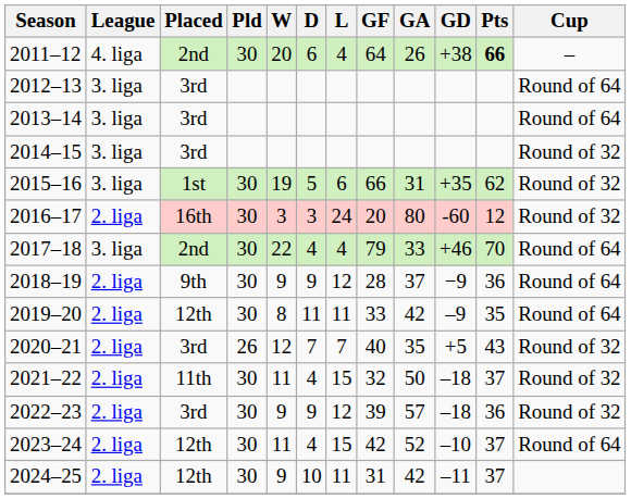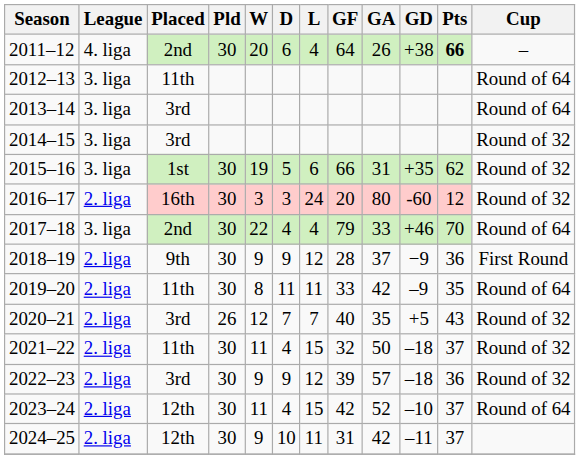 <table class="wikitable sortable">
 <tr>
 <th>Season</th>
 <th>League</th>
 <th>Placed</th>
 <th>Pld</th>
 <th>W</th>
 <th>D</th>
 <th>L</th>
 <th>GF</th>
 <th>GA</th>
 <th>GD</th>
 <th>Pts</th>
 <th>Cup</th>
 </tr>
 <tr>
 <td>2011–12</td>
 <td>4. liga</td>
 <td style="background: #D0F0C0; text-align:center">2nd</td>
 <td style="background: #D0F0C0; text-align:center">30</td>
 <td style="background: #D0F0C0; text-align:center">20</td>
 <td style="background: #D0F0C0; text-align:center">6</td>
 <td style="background: #D0F0C0; text-align:center">4</td>
 <td style="background: #D0F0C0; text-align:center">64</td>
 <td style="background: #D0F0C0; text-align:center">26</td>
 <td style="background: #D0F0C0; text-align:center">+38</td>
 <td style="background: #D0F0C0; text-align:center"><strong>66</strong></td>
 <td style="text-align:center">–</td>
 </tr>
 <tr>
 <td>2012–13</td>
 <td>3. liga</td>
-<td style="text-align:center">3rd</td>
+<td style="text-align:center">11th</td>
 <td style="text-align:center"></td>
 <td style="text-align:center"></td>
 <td style="text-align:center"></td>
 <td style="text-align:center"></td>
 <td style="text-align:center"></td>
 <td style="text-align:center"></td>
 <td style="text-align:center"></td>
 <td style="text-align:center"></td>
 <td style="text-align:center">Round of 64</td>
 </tr>
 <tr>
 <td>2013–14</td>
 <td>3. liga</td>
 <td style="text-align:center">3rd</td>
 <td style="text-align:center"></td>
 <td style="text-align:center"></td>
 <td style="text-align:center"></td>
 <td style="text-align:center"></td>
 <td style="text-align:center"></td>
 <td style="text-align:center"></td>
 <td style="text-align:center"></td>
 <td style="text-align:center"></td>
 <td style="text-align:center">Round of 64</td>
 </tr>
 <tr>
 <td>2014–15</td>
 <td>3. liga</td>
 <td style="text-align:center">3rd</td>
 <td style="text-align:center"></td>
 <td style="text-align:center"></td>
 <td style="text-align:center"></td>
 <td style="text-align:center"></td>
 <td style="text-align:center"></td>
 <td style="text-align:center"></td>
 <td style="text-align:center"></td>
 <td style="text-align:center"></td>
 <td style="text-align:center">Round of 32</td>
 </tr>
 <tr>
 <td>2015–16</td>
 <td>3. liga</td>
 <td style="background: #D0F0C0; text-align:center">1st</td>
 <td style="background: #D0F0C0; text-align:center">30</td>
 <td style="background: #D0F0C0; text-align:center">19</td>
 <td style="background: #D0F0C0; text-align:center">5</td>
 <td style="background: #D0F0C0; text-align:center">6</td>
 <td style="background: #D0F0C0; text-align:center">66</td>
 <td style="background: #D0F0C0; text-align:center">31</td>
 <td style="background: #D0F0C0; text-align:center">+35</td>
 <td style="background: #D0F0C0; text-align:center">62</td>
 <td style="text-align:center">Round of 32</td>
 </tr>
 <tr>
 <td>2016–17</td>
 <td><a href='#'>2. liga</a></td>
 <td style="background: #FFCCCC; text-align:center">16th</td>
 <td style="background: #FFCCCC; text-align:center">30</td>
 <td style="background: #FFCCCC; text-align:center">3</td>
 <td style="background: #FFCCCC; text-align:center">3</td>
 <td style="background: #FFCCCC; text-align:center">24</td>
 <td style="background: #FFCCCC; text-align:center">20</td>
 <td style="background: #FFCCCC; text-align:center">80</td>
 <td style="background: #FFCCCC; text-align:center">-60</td>
 <td style="background: #FFCCCC; text-align:center">12</td>
 <td style="text-align:center">Round of 32</td>
 </tr>
 <tr>
 <td>2017–18</td>
 <td>3. liga</td>
 <td style="background: #D0F0C0; text-align:center">2nd</td>
 <td style="background: #D0F0C0; text-align:center">30</td>
 <td style="background: #D0F0C0; text-align:center">22</td>
 <td style="background: #D0F0C0; text-align:center">4</td>
 <td style="background: #D0F0C0; text-align:center">4</td>
 <td style="background: #D0F0C0; text-align:center">79</td>
 <td style="background: #D0F0C0; text-align:center">33</td>
 <td style="background: #D0F0C0; text-align:center">+46</td>
 <td style="background: #D0F0C0; text-align:center">70</td>
 <td style="text-align:center">Round of 64</td>
 </tr>
 <tr>
 <td>2018–19</td>
 <td><a href='#'>2. liga</a></td>
 <td style="text-align:center">9th</td>
 <td style="text-align:center">30</td>
 <td style="text-align:center">9</td>
 <td style="text-align:center">9</td>
 <td style="text-align:center">12</td>
 <td style="text-align:center">28</td>
 <td style="text-align:center">37</td>
 <td style="text-align:center">−9</td>
 <td style="text-align:center">36</td>
-<td style="text-align:center">Round of 64</td>
+<td style="text-align:center">First Round</td>
 </tr>
 <tr>
 <td>2019–20</td>
 <td><a href='#'>2. liga</a></td>
-<td style="text-align:center">12th</td>
+<td style="text-align:center">11th</td>
 <td style="text-align:center">30</td>
 <td style="text-align:center">8</td>
 <td style="text-align:center">11</td>
 <td style="text-align:center">11</td>
 <td style="text-align:center">33</td>
 <td style="text-align:center">42</td>
 <td style="text-align:center">–9</td>
 <td style="text-align:center">35</td>
 <td style="text-align:center">Round of 64</td>
 </tr>
 <tr>
 <td>2020–21</td>
 <td><a href='#'>2. liga</a></td>
 <td style="text-align:center">3rd</td>
 <td style="text-align:center">26</td>
 <td style="text-align:center">12</td>
 <td style="text-align:center">7</td>
 <td style="text-align:center">7</td>
 <td style="text-align:center">40</td>
 <td style="text-align:center">35</td>
 <td style="text-align:center">+5</td>
 <td style="text-align:center">43</td>
 <td style="text-align:center">Round of 32</td>
 </tr>
 <tr>
 <td>2021–22</td>
 <td><a href='#'>2. liga</a></td>
 <td style="text-align:center">11th</td>
 <td style="text-align:center">30</td>
 <td style="text-align:center">11</td>
 <td style="text-align:center">4</td>
 <td style="text-align:center">15</td>
 <td style="text-align:center">32</td>
 <td style="text-align:center">50</td>
 <td style="text-align:center">–18</td>
 <td style="text-align:center">37</td>
 <td style="text-align:center">Round of 32</td>
 </tr>
 <tr>
 <td>2022–23</td>
 <td><a href='#'>2. liga</a></td>
 <td style="text-align:center">3rd</td>
 <td style="text-align:center">30</td>
 <td style="text-align:center">9</td>
 <td style="text-align:center">9</td>
 <td style="text-align:center">12</td>
 <td style="text-align:center">39</td>
 <td style="text-align:center">57</td>
 <td style="text-align:center">–18</td>
 <td style="text-align:center">36</td>
 <td style="text-align:center">Round of 32</td>
 </tr>
 <tr>
 <td>2023–24</td>
 <td><a href='#'>2. liga</a></td>
 <td style="text-align:center">12th</td>
 <td style="text-align:center">30</td>
 <td style="text-align:center">11</td>
 <td style="text-align:center">4</td>
 <td style="text-align:center">15</td>
 <td style="text-align:center">42</td>
 <td style="text-align:center">52</td>
 <td style="text-align:center">–10</td>
 <td style="text-align:center">37</td>
 <td style="text-align:center">Round of 64</td>
 </tr>
 <tr>
 <td>2024–25</td>
 <td><a href='#'>2. liga</a></td>
 <td style="text-align:center">12th</td>
 <td style="text-align:center">30</td>
 <td style="text-align:center">9</td>
 <td style="text-align:center">10</td>
 <td style="text-align:center">11</td>
 <td style="text-align:center">31</td>
 <td style="text-align:center">42</td>
 <td style="text-align:center">–11</td>
 <td style="text-align:center">37</td>
 <td style="text-align:center"></td>
 </tr>
 <tr>
 </tr>
 </table>
